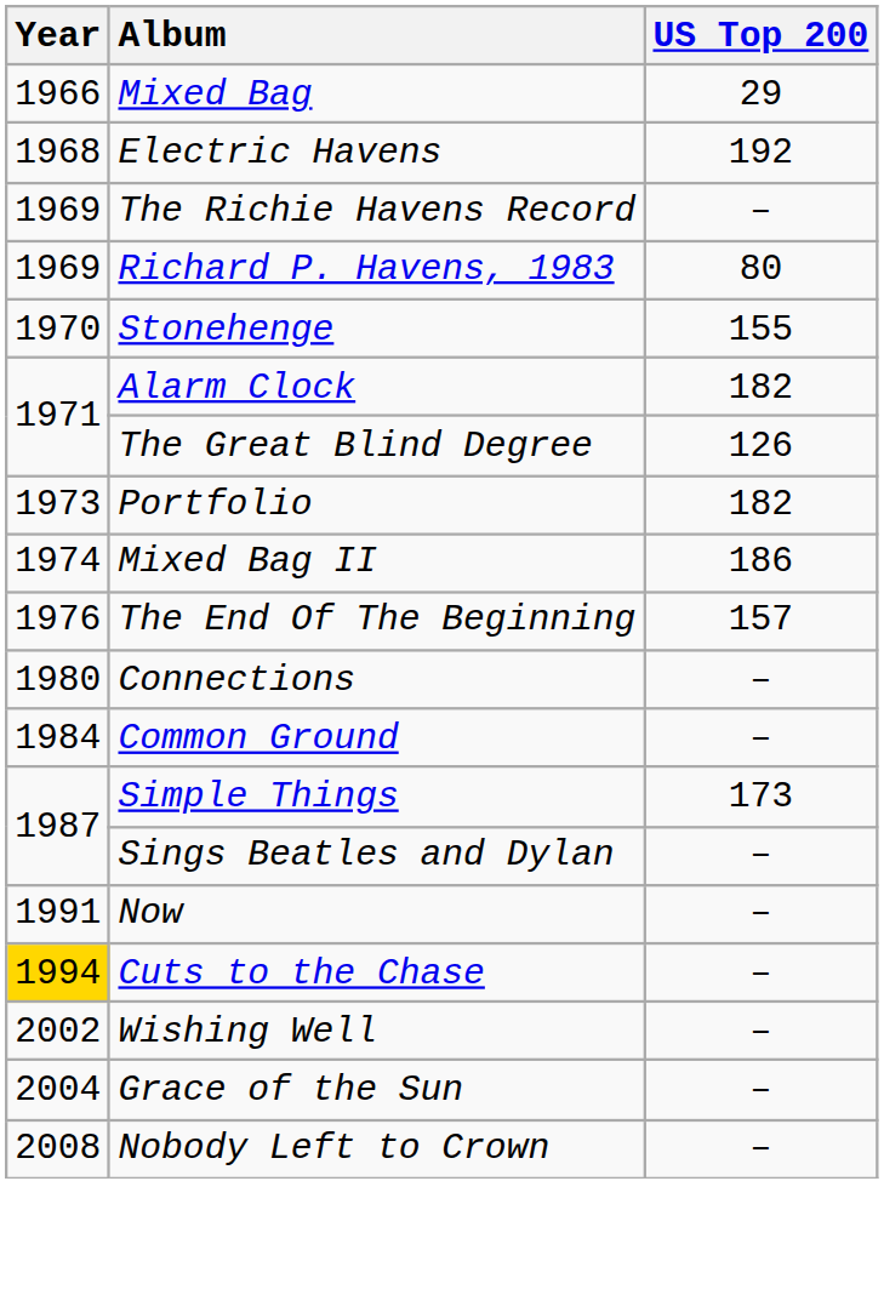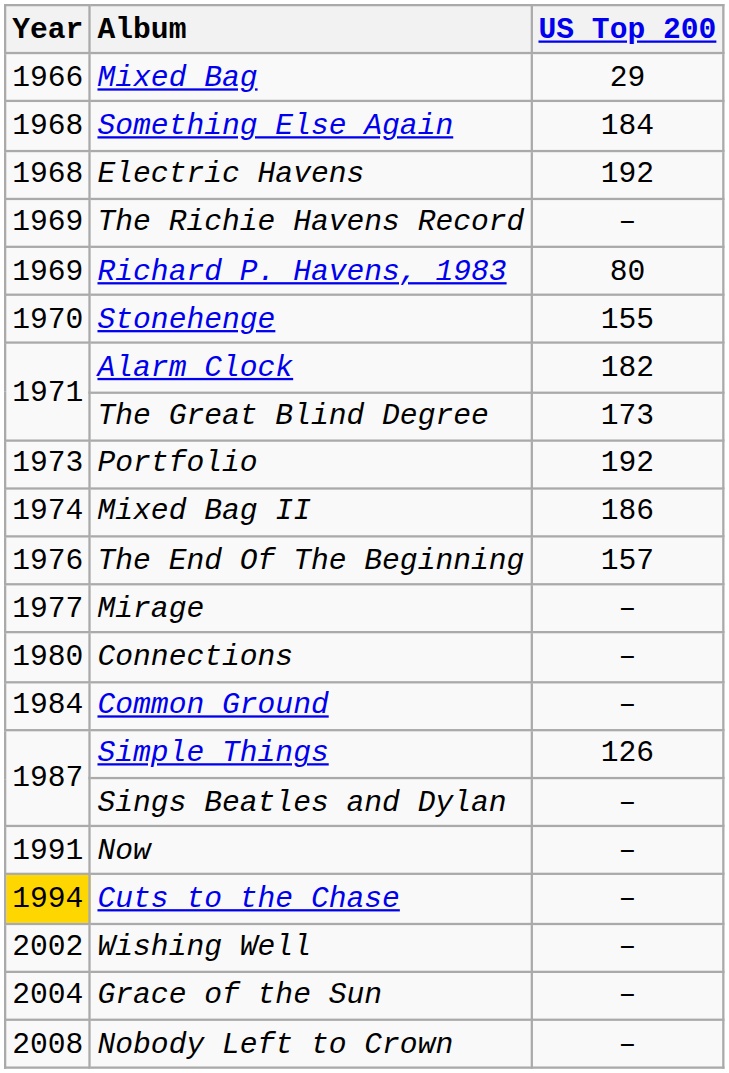 <table class="wikitable">
 <tr>
 <th style="text-align:left;">Year</th>
 <th style="text-align:left;">Album</th>
 <th style="text-align:center;"><a href='#'>US Top 200</a></th>
 </tr>
 <tr>
 <td style="text-align:left;">1966</td>
 <td style="text-align:left;"><em><a href='#'>Mixed Bag</a></em></td>
 <td style="text-align:center;">29</td>
+</tr>
+<tr>
+<td style="text-align:left;">1968</td>
+<td style="text-align:left;"><em><a href='#'>Something Else Again</a></em></td>
+<td style="text-align:center;">184</td>
 </tr>
 <tr>
 <td style="text-align:left;">1968</td>
 <td style="text-align:left;"><em>Electric Havens</em></td>
 <td style="text-align:center;">192</td>
 </tr>
 <tr>
 <td style="text-align:left;">1969</td>
 <td style="text-align:left;"><em>The Richie Havens Record</em></td>
 <td style="text-align:center;">–</td>
 </tr>
 <tr>
 <td style="text-align:left;">1969</td>
 <td style="text-align:left;"><em><a href='#'>Richard P. Havens, 1983</a></em></td>
 <td style="text-align:center;">80</td>
 </tr>
 <tr>
 <td style="text-align:left;">1970</td>
 <td style="text-align:left;"><em><a href='#'>Stonehenge</a></em></td>
 <td style="text-align:center;">155</td>
 </tr>
 <tr>
 <td rowspan="2">1971</td>
 <td style="text-align:left;"><em><a href='#'>Alarm Clock</a></em></td>
 <td style="text-align:center;">182</td>
 </tr>
 <tr>
 <td style="text-align:left;"><em>The Great Blind Degree</em></td>
-<td style="text-align:center;">126</td>
+<td style="text-align:center;">173</td>
 </tr>
 <tr>
 <td style="text-align:left;">1973</td>
 <td style="text-align:left;"><em>Portfolio</em></td>
-<td style="text-align:center;">182</td>
+<td style="text-align:center;">192</td>
 </tr>
 <tr>
 <td style="text-align:left;">1974</td>
 <td style="text-align:left;"><em>Mixed Bag II</em></td>
 <td style="text-align:center;">186</td>
 </tr>
 <tr>
 <td style="text-align:left;">1976</td>
 <td style="text-align:left;"><em>The End Of The Beginning</em></td>
 <td style="text-align:center;">157</td>
+</tr>
+<tr>
+<td style="text-align:left;">1977</td>
+<td style="text-align:left;"><em>Mirage</em></td>
+<td style="text-align:center;">–</td>
 </tr>
 <tr>
 <td style="text-align:left;">1980</td>
 <td style="text-align:left;"><em>Connections</em></td>
 <td style="text-align:center;">–</td>
 </tr>
 <tr>
 <td style="text-align:left;">1984</td>
 <td style="text-align:left;"><em><a href='#'>Common Ground</a></em></td>
 <td style="text-align:center;">–</td>
 </tr>
 <tr>
 <td rowspan="2">1987</td>
 <td style="text-align:left;"><em><a href='#'>Simple Things</a></em></td>
-<td style="text-align:center;">173</td>
+<td style="text-align:center;">126</td>
 </tr>
 <tr>
 <td style="text-align:left;"><em>Sings Beatles and Dylan</em></td>
 <td style="text-align:center;">–</td>
 </tr>
 <tr>
 <td style="text-align:left;">1991</td>
 <td style="text-align:left;"><em>Now</em></td>
 <td style="text-align:center;">–</td>
 </tr>
 <tr>
 <td style="background: gold; text-align:left;">1994</td>
 <td style="text-align:left;"><em><a href='#'>Cuts to the Chase</a></em></td>
 <td style="text-align:center;">–</td>
 </tr>
 <tr>
 <td style="text-align:left;">2002</td>
 <td style="text-align:left;"><em>Wishing Well</em></td>
 <td style="text-align:center;">–</td>
 </tr>
 <tr>
 <td style="text-align:left;">2004</td>
 <td style="text-align:left;"><em>Grace of the Sun</em></td>
 <td style="text-align:center;">–</td>
 </tr>
 <tr>
 <td style="text-align:left;">2008</td>
 <td style="text-align:left;"><em>Nobody Left to Crown</em></td>
 <td style="text-align:center;">–</td>
 </tr>
 </table>
